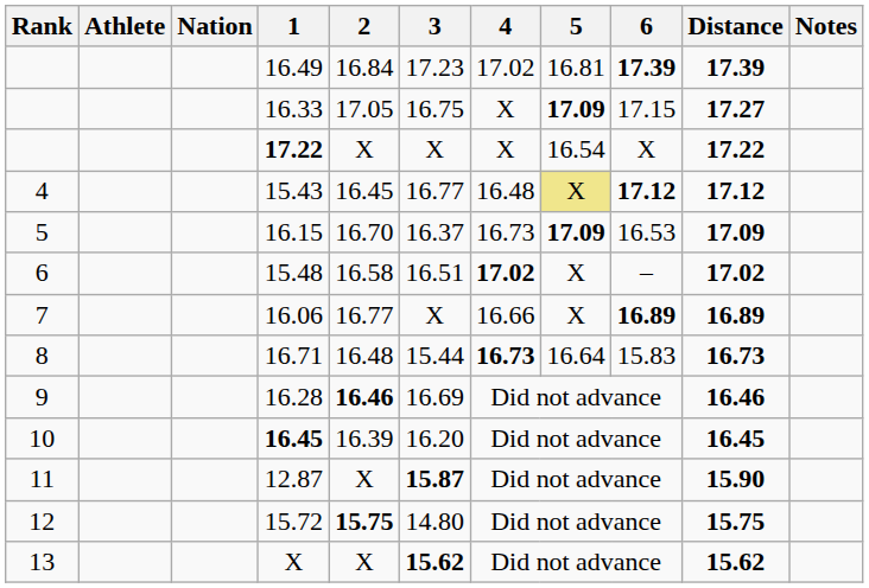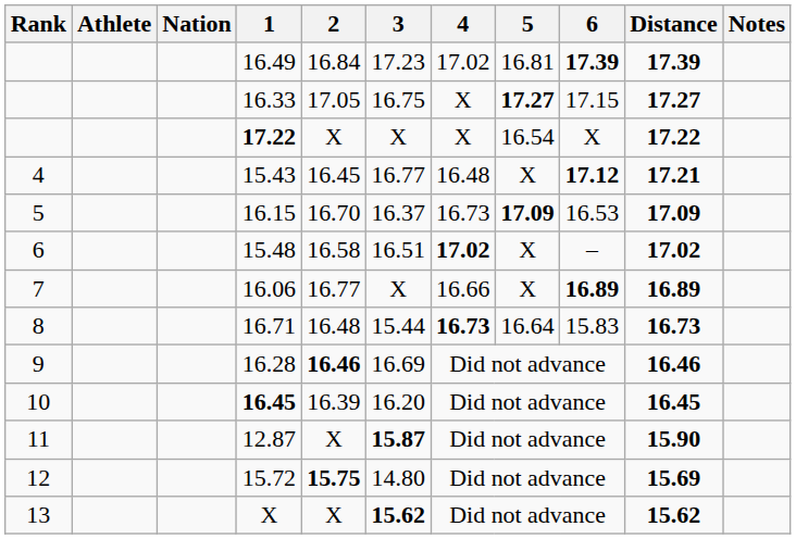 <table class="wikitable sortable" style="text-align:center">
 <tr>
 <th>Rank</th>
 <th>Athlete</th>
 <th>Nation</th>
 <th>1</th>
 <th>2</th>
 <th>3</th>
 <th>4</th>
 <th>5</th>
 <th>6</th>
 <th>Distance</th>
 <th class="unsortable">Notes</th>
 </tr>
 <tr>
 <td></td>
 <td align=left></td>
 <td align=left></td>
 <td>16.49</td>
 <td>16.84</td>
 <td>17.23 </td>
 <td>17.02</td>
 <td>16.81</td>
 <td><strong>17.39</strong> </td>
 <td><strong>17.39</strong></td>
 <td></td>
 </tr>
 <tr>
 <td></td>
 <td align=left></td>
 <td align=left></td>
 <td>16.33</td>
 <td>17.05</td>
 <td>16.75</td>
 <td data-sort-value=1.00>X</td>
-<td><strong>17.09</strong></td>
+<td><strong>17.27</strong> </td>
 <td>17.15</td>
 <td><strong>17.27</strong></td>
 <td></td>
 </tr>
 <tr>
 <td></td>
 <td align=left></td>
 <td align=left></td>
 <td><strong>17.22</strong> </td>
 <td data-sort-value=1.00>X</td>
 <td data-sort-value=1.00>X</td>
 <td data-sort-value=1.00>X</td>
 <td>16.54</td>
 <td data-sort-value=1.00>X</td>
 <td><strong>17.22</strong></td>
 <td></td>
 </tr>
 <tr>
 <td>4</td>
 <td align=left></td>
 <td align=left></td>
 <td>15.43</td>
 <td>16.45</td>
 <td>16.77</td>
 <td>16.48</td>
-<td data-sort-value=1.00 style="background: khaki;">X</td>
+<td data-sort-value=1.00>X</td>
 <td><strong>17.12</strong></td>
-<td><strong>17.12</strong></td>
+<td><strong>17.21</strong></td>
 <td></td>
 </tr>
 <tr>
 <td>5</td>
 <td align=left></td>
 <td align=left></td>
 <td>16.15</td>
 <td>16.70</td>
 <td>16.37</td>
 <td>16.73</td>
 <td><strong>17.09</strong></td>
 <td>16.53</td>
 <td><strong>17.09</strong></td>
 <td></td>
 </tr>
 <tr>
 <td>6</td>
 <td align=left></td>
 <td align=left></td>
 <td>15.48</td>
 <td>16.58</td>
 <td>16.51</td>
 <td><strong>17.02</strong></td>
 <td data-sort-value=1.00>X</td>
 <td>–</td>
 <td><strong>17.02</strong></td>
 <td></td>
 </tr>
 <tr>
 <td>7</td>
 <td align=left></td>
 <td align=left></td>
 <td>16.06</td>
 <td>16.77</td>
 <td data-sort-value=1.00>X</td>
 <td>16.66</td>
 <td data-sort-value=1.00>X</td>
 <td><strong>16.89</strong></td>
 <td><strong>16.89</strong></td>
 <td></td>
 </tr>
 <tr>
 <td>8</td>
 <td align=left></td>
 <td align=left></td>
 <td>16.71</td>
 <td>16.48</td>
 <td>15.44</td>
 <td><strong>16.73</strong></td>
 <td>16.64</td>
 <td>15.83</td>
 <td><strong>16.73</strong></td>
 <td></td>
 </tr>
 <tr>
 <td>9</td>
 <td align=left></td>
 <td align=left></td>
 <td>16.28</td>
 <td><strong>16.46</strong></td>
 <td>16.69</td>
 <td colspan=3 data-sort-value=0.00>Did not advance</td>
 <td><strong>16.46</strong></td>
 <td></td>
 </tr>
 <tr>
 <td>10</td>
 <td align=left></td>
 <td align=left></td>
 <td><strong>16.45</strong></td>
 <td>16.39</td>
 <td>16.20</td>
 <td colspan=3 data-sort-value=0.00>Did not advance</td>
 <td><strong>16.45</strong></td>
 <td></td>
 </tr>
 <tr>
 <td>11</td>
 <td align=left></td>
 <td align=left></td>
 <td>12.87</td>
 <td data-sort-value=1.00>X</td>
 <td><strong>15.87</strong></td>
 <td colspan=3 data-sort-value=0.00>Did not advance</td>
 <td><strong>15.90</strong></td>
 <td></td>
 </tr>
 <tr>
 <td>12</td>
 <td align=left></td>
 <td align=left></td>
 <td>15.72</td>
 <td><strong>15.75</strong></td>
 <td>14.80</td>
 <td colspan=3 data-sort-value=0.00>Did not advance</td>
-<td><strong>15.75</strong></td>
+<td><strong>15.69</strong></td>
 <td></td>
 </tr>
 <tr>
 <td>13</td>
 <td align=left></td>
 <td align=left></td>
 <td data-sort-value=1.00>X</td>
 <td data-sort-value=1.00>X</td>
 <td><strong>15.62</strong></td>
 <td colspan=3 data-sort-value=0.00>Did not advance</td>
 <td><strong>15.62</strong></td>
 <td></td>
 </tr>
 </table>
